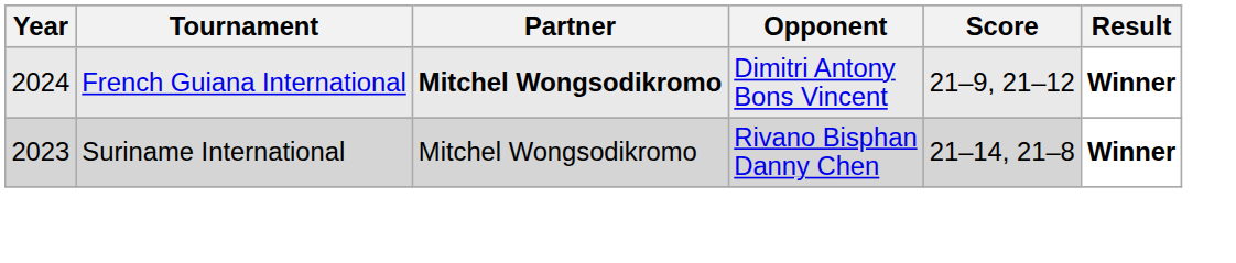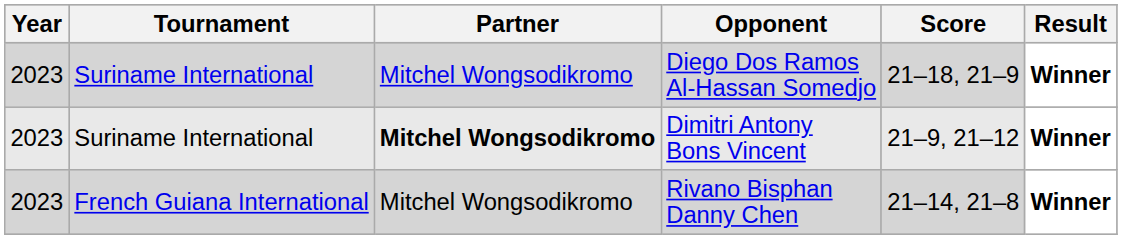 <table class="sortable wikitable" style="font-size: 90%;">
 <tr>
 <th>Year</th>
 <th>Tournament</th>
 <th>Partner</th>
 <th>Opponent</th>
 <th>Score</th>
 <th>Result</th>
 </tr>
+<tr style="background:#D5D5D5">
+<td align="center">2023</td>
+<td align="left"><a href='#'>Suriname International</a></td>
+<td align="left"> <a href='#'>Mitchel Wongsodikromo</a></td>
+<td align="left"> <a href='#'>Diego Dos Ramos</a><br> <a href='#'>Al-Hassan Somedjo</a></td>
+<td align="left">21–18, 21–9</td>
+<td style="text-align:left; background:white"> <strong>Winner</strong></td>
+</tr>
 <tr style="background:#E9E9E9">
-<td align="center">2024</td>
-<td align="left"><a href='#'>French Guiana International</a></td>
+<td align="center">2023</td>
+<td align="left">Suriname International</td>
 <td align="left"><strong> Mitchel Wongsodikromo</strong></td>
 <td align="left"> <a href='#'>Dimitri Antony</a><br> <a href='#'>Bons Vincent</a></td>
 <td align="left">21–9, 21–12</td>
 <td style="text-align:left; background:white"> <strong>Winner</strong></td>
 </tr>
 <tr style="background:#D5D5D5">
 <td align="center">2023</td>
-<td align="left">Suriname International</td>
+<td align="left"><a href='#'>French Guiana International</a></td>
 <td align="left"> Mitchel Wongsodikromo</td>
 <td align="left"> <a href='#'>Rivano Bisphan</a><br> <a href='#'>Danny Chen</a></td>
 <td align="left">21–14, 21–8</td>
 <td style="text-align:left; background:white"> <strong>Winner</strong></td>
 </tr>
 </table>
